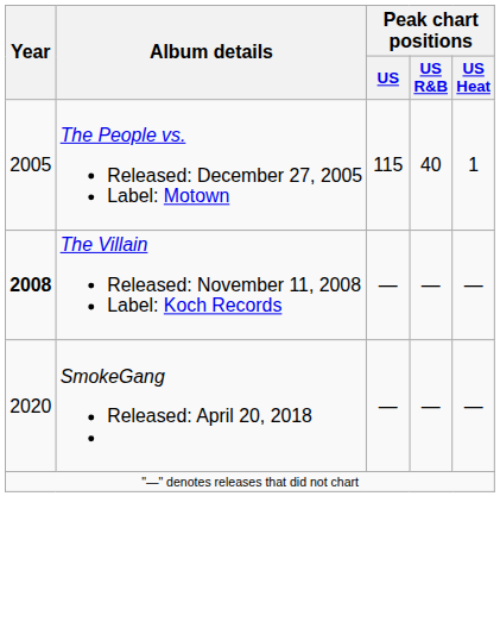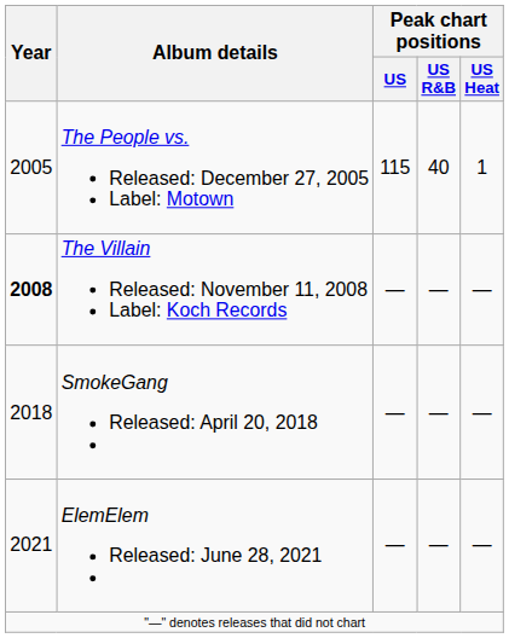 <table class="wikitable" style="text-align:center;">
 <tr>
 <th rowspan="2">Year</th>
 <th rowspan="2">Album details</th>
 <th colspan="3">Peak chart positions</th>
 </tr>
 <tr style="font-size:smaller;">
 <th style="width:30px;"><a href='#'>US</a><br></th>
 <th style="width:30px;"><a href='#'>US<br>R&B</a><br></th>
 <th style="width:30px;"><a href='#'>US<br>Heat</a><br></th>
 </tr>
 <tr>
 <td>2005</td>
 <td style="text-align:left;"><br><em><a href='#'>The People vs.</a></em><ul><li>Released: December 27, 2005</li><li>Label: <a href='#'>Motown</a></li></ul></td>
 <td>115</td>
 <td>40</td>
 <td>1</td>
 </tr>
 <tr>
 <td><strong>2008</strong></td>
 <td style="text-align:left;"><em><a href='#'>The Villain</a></em><br><ul><li>Released: November 11, 2008</li><li>Label: <a href='#'>Koch Records</a></li></ul></td>
 <td>—</td>
 <td>—</td>
 <td>—</td>
 </tr>
 <tr>
-<td>2020</td>
+<td>2018</td>
 <td style="text-align:left;"><br><em>SmokeGang</em><ul><li>Released: April 20, 2018</li><li></li></ul></td>
+<td>—</td>
+<td>—</td>
+<td>—</td>
+</tr>
+<tr>
+<td>2021</td>
+<td style="text-align:left;"><br><em>ElemElem</em><ul><li>Released: June 28, 2021</li><li></li></ul></td>
 <td>—</td>
 <td>—</td>
 <td>—</td>
 </tr>
 <tr>
 <td colspan="5" style="font-size:8pt">"—" denotes releases that did not chart</td>
 </tr>
 </table>
